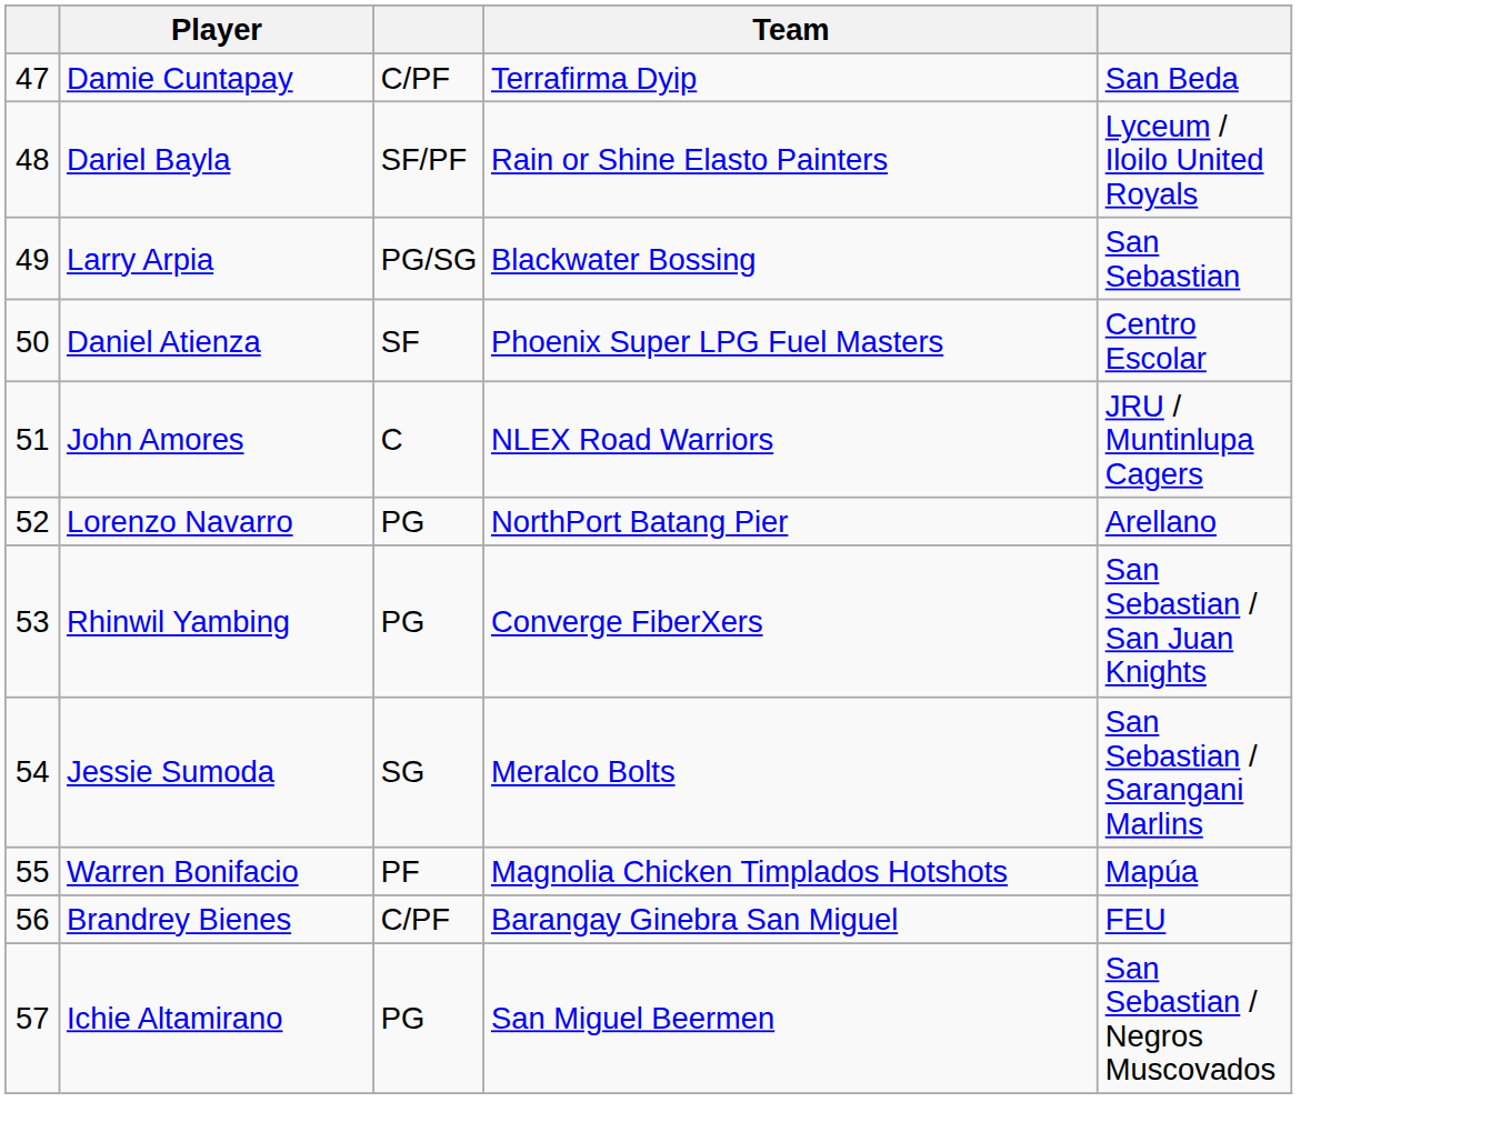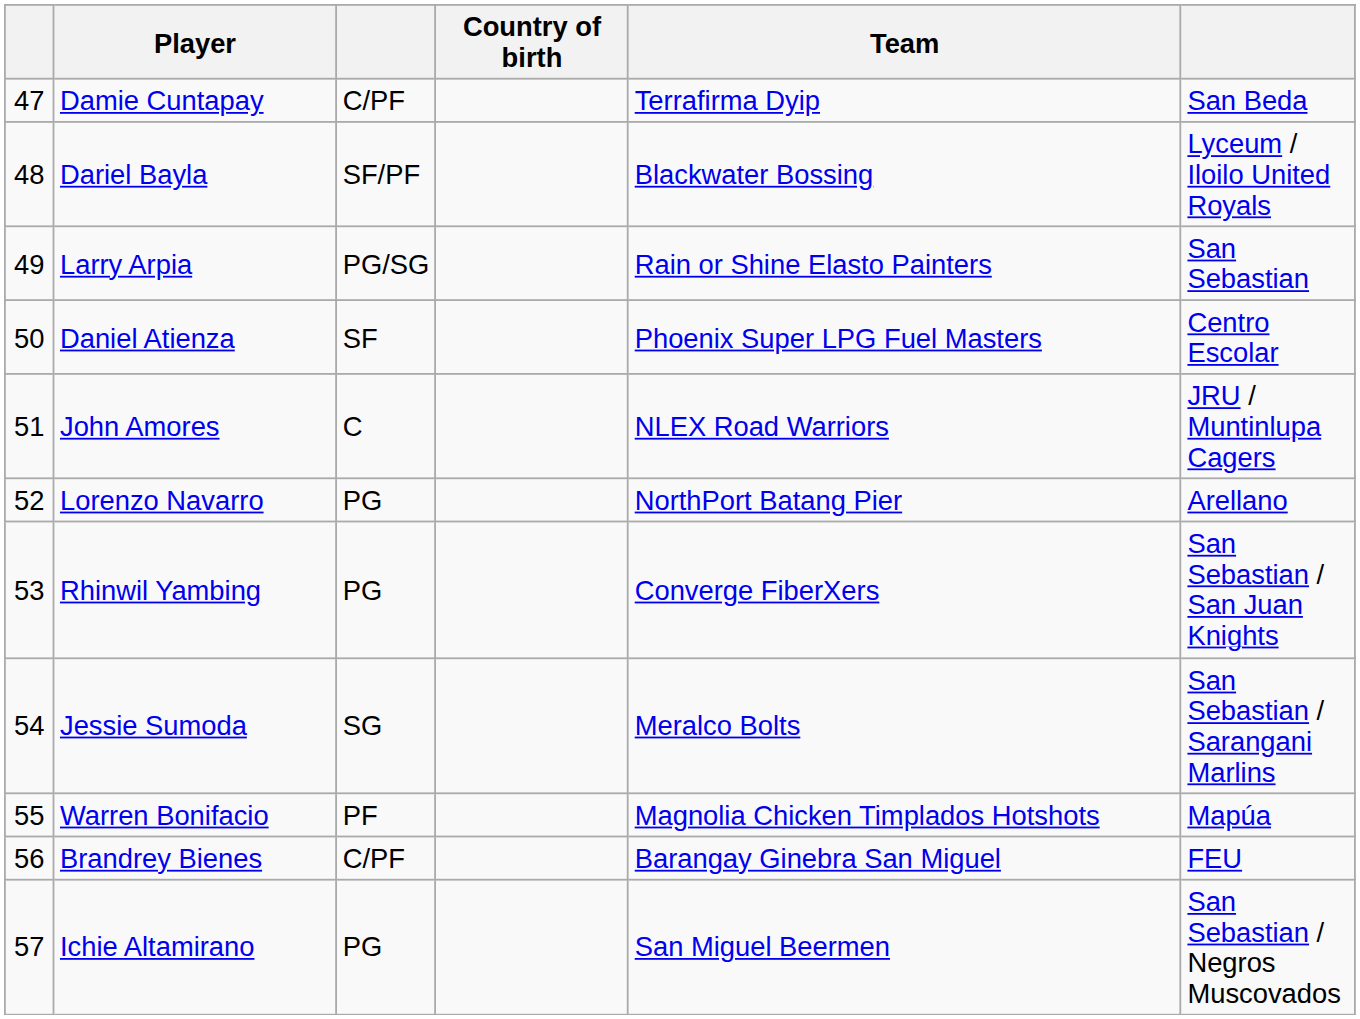 <table class="wikitable plainrowheaders" style="text-align:left; font-size:95%;">
 <tr>
 <th scope="col" style="width:20px;"></th>
 <th scope="col" style="width:150px;">Player</th>
 <th scope="col" style="width:20px;"></th>
+<th scope="col" style="width:100px;">Country of birth</th>
 <th scope="col" style="width:300px;">Team</th>
 <th scope="col" style="width:90px;"></th>
 </tr>
 <tr>
 <td align=center>47</td>
 <td><a href='#'>Damie Cuntapay</a></td>
 <td>C/PF</td>
+<td></td>
 <td><a href='#'>Terrafirma Dyip</a></td>
 <td><a href='#'>San Beda</a></td>
 </tr>
 <tr>
 <td align=center>48</td>
 <td><a href='#'>Dariel Bayla</a></td>
 <td>SF/PF</td>
-<td><a href='#'>Rain or Shine Elasto Painters</a></td>
+<td></td>
+<td><a href='#'>Blackwater Bossing</a></td>
 <td><a href='#'>Lyceum</a> / <a href='#'>Iloilo United Royals</a> </td>
 </tr>
 <tr>
 <td align=center>49</td>
 <td><a href='#'>Larry Arpia</a></td>
 <td>PG/SG</td>
-<td><a href='#'>Blackwater Bossing</a></td>
+<td></td>
+<td><a href='#'>Rain or Shine Elasto Painters</a></td>
 <td><a href='#'>San Sebastian</a></td>
 </tr>
 <tr>
 <td align=center>50</td>
 <td><a href='#'>Daniel Atienza</a></td>
 <td>SF</td>
+<td></td>
 <td><a href='#'>Phoenix Super LPG Fuel Masters</a></td>
 <td><a href='#'>Centro Escolar</a></td>
 </tr>
 <tr>
 <td align=center>51</td>
 <td><a href='#'>John Amores</a></td>
 <td>C</td>
+<td></td>
 <td><a href='#'>NLEX Road Warriors</a></td>
 <td><a href='#'>JRU</a> / <a href='#'>Muntinlupa Cagers</a> </td>
 </tr>
 <tr>
 <td align=center>52</td>
 <td><a href='#'>Lorenzo Navarro</a></td>
 <td>PG</td>
+<td></td>
 <td><a href='#'>NorthPort Batang Pier</a></td>
 <td><a href='#'>Arellano</a></td>
 </tr>
 <tr>
 <td align=center>53</td>
 <td><a href='#'>Rhinwil Yambing</a></td>
 <td>PG</td>
+<td></td>
 <td><a href='#'>Converge FiberXers</a></td>
 <td><a href='#'>San Sebastian</a> / <a href='#'>San Juan Knights</a> </td>
 </tr>
 <tr>
 <td align=center>54</td>
 <td><a href='#'>Jessie Sumoda</a></td>
 <td>SG</td>
+<td></td>
 <td><a href='#'>Meralco Bolts</a></td>
 <td><a href='#'>San Sebastian</a> / <a href='#'>Sarangani Marlins</a> </td>
 </tr>
 <tr>
 <td align=center>55</td>
 <td><a href='#'>Warren Bonifacio</a></td>
 <td>PF</td>
+<td></td>
 <td><a href='#'>Magnolia Chicken Timplados Hotshots</a></td>
 <td><a href='#'>Mapúa</a></td>
 </tr>
 <tr>
 <td align=center>56</td>
 <td><a href='#'>Brandrey Bienes</a></td>
 <td>C/PF</td>
+<td></td>
 <td><a href='#'>Barangay Ginebra San Miguel</a></td>
 <td><a href='#'>FEU</a></td>
 </tr>
 <tr>
 <td align=center>57</td>
 <td><a href='#'>Ichie Altamirano</a></td>
 <td>PG</td>
+<td></td>
 <td><a href='#'>San Miguel Beermen</a></td>
 <td><a href='#'>San Sebastian</a> / Negros Muscovados </td>
 </tr>
 </table>
